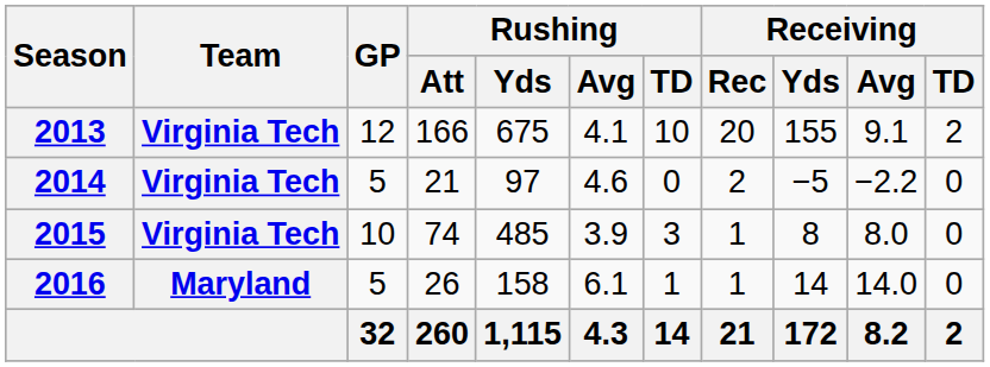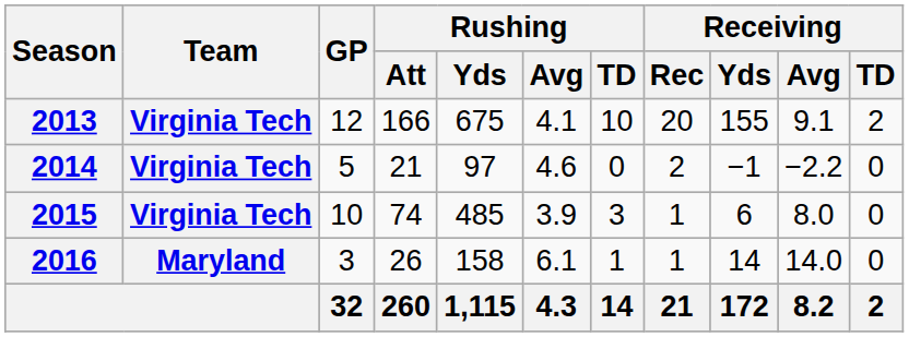 <table class=wikitable style="text-align:center;">
 <tr>
 <th rowspan="2">Season</th>
 <th rowspan="2">Team</th>
 <th rowspan="2">GP</th>
 <th colspan="4">Rushing</th>
 <th colspan="4">Receiving</th>
 </tr>
 <tr>
 <th>Att</th>
 <th>Yds</th>
 <th>Avg</th>
 <th>TD</th>
 <th>Rec</th>
 <th>Yds</th>
 <th>Avg</th>
 <th>TD</th>
 </tr>
 <tr>
 <th><a href='#'>2013</a></th>
 <th><a href='#'>Virginia Tech</a></th>
 <td>12</td>
 <td>166</td>
 <td>675</td>
 <td>4.1</td>
 <td>10</td>
 <td>20</td>
 <td>155</td>
 <td>9.1</td>
 <td>2</td>
 </tr>
 <tr>
 <th><a href='#'>2014</a></th>
 <th><a href='#'>Virginia Tech</a></th>
 <td>5</td>
 <td>21</td>
 <td>97</td>
 <td>4.6</td>
 <td>0</td>
 <td>2</td>
-<td>−5</td>
+<td>−1</td>
 <td>−2.2</td>
 <td>0</td>
 </tr>
 <tr>
 <th><a href='#'>2015</a></th>
 <th><a href='#'>Virginia Tech</a></th>
 <td>10</td>
 <td>74</td>
 <td>485</td>
 <td>3.9</td>
 <td>3</td>
 <td>1</td>
-<td>8</td>
+<td>6</td>
 <td>8.0</td>
 <td>0</td>
 </tr>
 <tr>
 <th><a href='#'>2016</a></th>
 <th><a href='#'>Maryland</a></th>
-<td>5</td>
+<td>3</td>
 <td>26</td>
 <td>158</td>
 <td>6.1</td>
 <td>1</td>
 <td>1</td>
 <td>14</td>
 <td>14.0</td>
 <td>0</td>
 </tr>
 <tr>
 <th colspan="2"></th>
 <th>32</th>
 <th>260</th>
 <th>1,115</th>
 <th>4.3</th>
 <th>14</th>
 <th>21</th>
 <th>172</th>
 <th>8.2</th>
 <th>2</th>
 </tr>
 </table>
